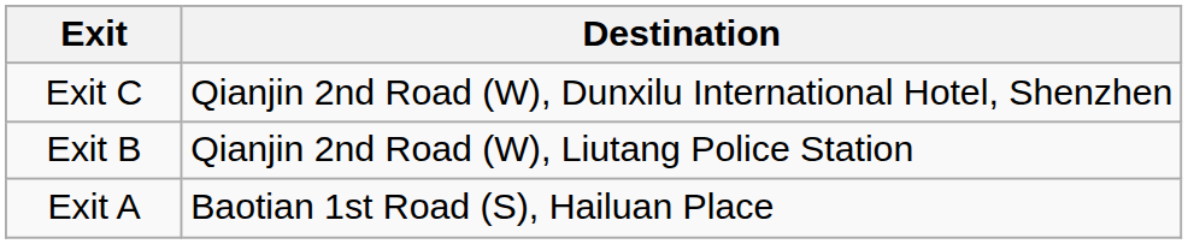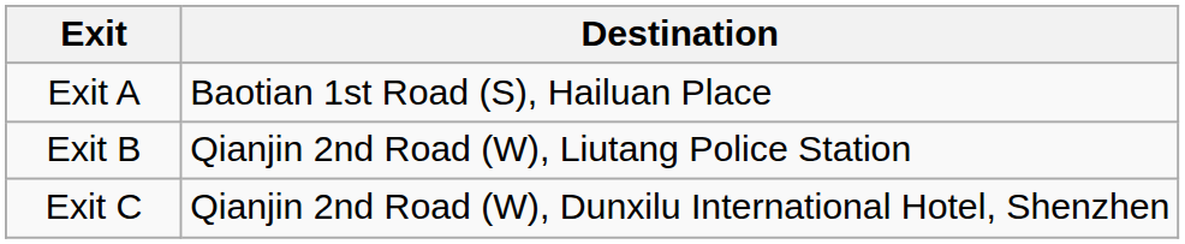 <table class="wikitable">
 <tr>
 <th style="width:70px">Exit</th>
 <th>Destination</th>
 </tr>
 <tr>
-<td align=center>Exit C</td>
-<td>Qianjin 2nd Road (W), Dunxilu International Hotel, Shenzhen</td>
+<td align=center>Exit A</td>
+<td>Baotian 1st Road (S), Hailuan Place</td>
 </tr>
 <tr>
 <td align=center>Exit B</td>
 <td>Qianjin 2nd Road (W), Liutang Police Station</td>
 </tr>
 <tr>
-<td align=center>Exit A</td>
-<td>Baotian 1st Road (S), Hailuan Place</td>
+<td align=center>Exit C</td>
+<td>Qianjin 2nd Road (W), Dunxilu International Hotel, Shenzhen</td>
 </tr>
 </table>
